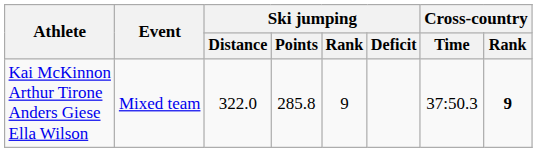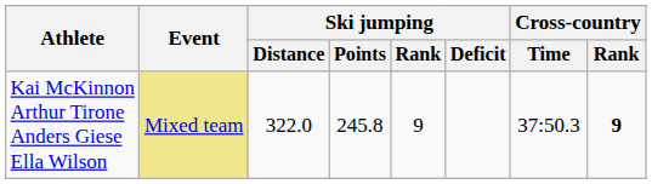 <table class="wikitable" style="font-size:90%">
 <tr>
 <th rowspan="2">Athlete</th>
 <th rowspan="2">Event</th>
 <th colspan="4">Ski jumping</th>
 <th colspan="2">Cross-country</th>
 </tr>
 <tr style="font-size:95%">
 <th>Distance</th>
 <th>Points</th>
 <th>Rank</th>
 <th>Deficit</th>
 <th>Time</th>
 <th>Rank</th>
 </tr>
 <tr align=center>
 <td align=left><a href='#'>Kai McKinnon</a><br><a href='#'>Arthur Tirone</a><br><a href='#'>Anders Giese</a><br><a href='#'>Ella Wilson</a></td>
-<td align=left><a href='#'>Mixed team</a></td>
+<td align=left style="background: khaki;"><a href='#'>Mixed team</a></td>
 <td>322.0</td>
-<td>285.8</td>
+<td>245.8</td>
 <td>9</td>
 <td></td>
 <td>37:50.3</td>
 <td><strong>9</strong></td>
 </tr>
 </table>
